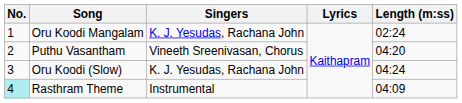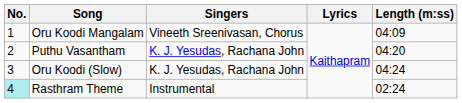 <table class="wikitable" style="font-size:95%;">
 <tr>
 <th>No.</th>
 <th>Song</th>
 <th>Singers</th>
 <th>Lyrics</th>
 <th>Length (m:ss)</th>
 </tr>
 <tr>
 <td>1</td>
 <td>Oru Koodi Mangalam</td>
-<td><a href='#'>K. J. Yesudas</a>, Rachana John</td>
+<td>Vineeth Sreenivasan, Chorus</td>
 <td rowspan="4"><a href='#'>Kaithapram</a></td>
-<td>02:24</td>
+<td>04:09</td>
 </tr>
 <tr>
 <td>2</td>
 <td>Puthu Vasantham</td>
-<td>Vineeth Sreenivasan, Chorus</td>
+<td><a href='#'>K. J. Yesudas</a>, Rachana John</td>
 <td>04:20</td>
 </tr>
 <tr>
 <td>3</td>
 <td>Oru Koodi (Slow)</td>
 <td>K. J. Yesudas, Rachana John</td>
 <td>04:24</td>
 </tr>
 <tr>
 <td style="background: paleturquoise;">4</td>
 <td>Rasthram Theme</td>
 <td>Instrumental</td>
-<td>04:09</td>
+<td>02:24</td>
 </tr>
 </table>
